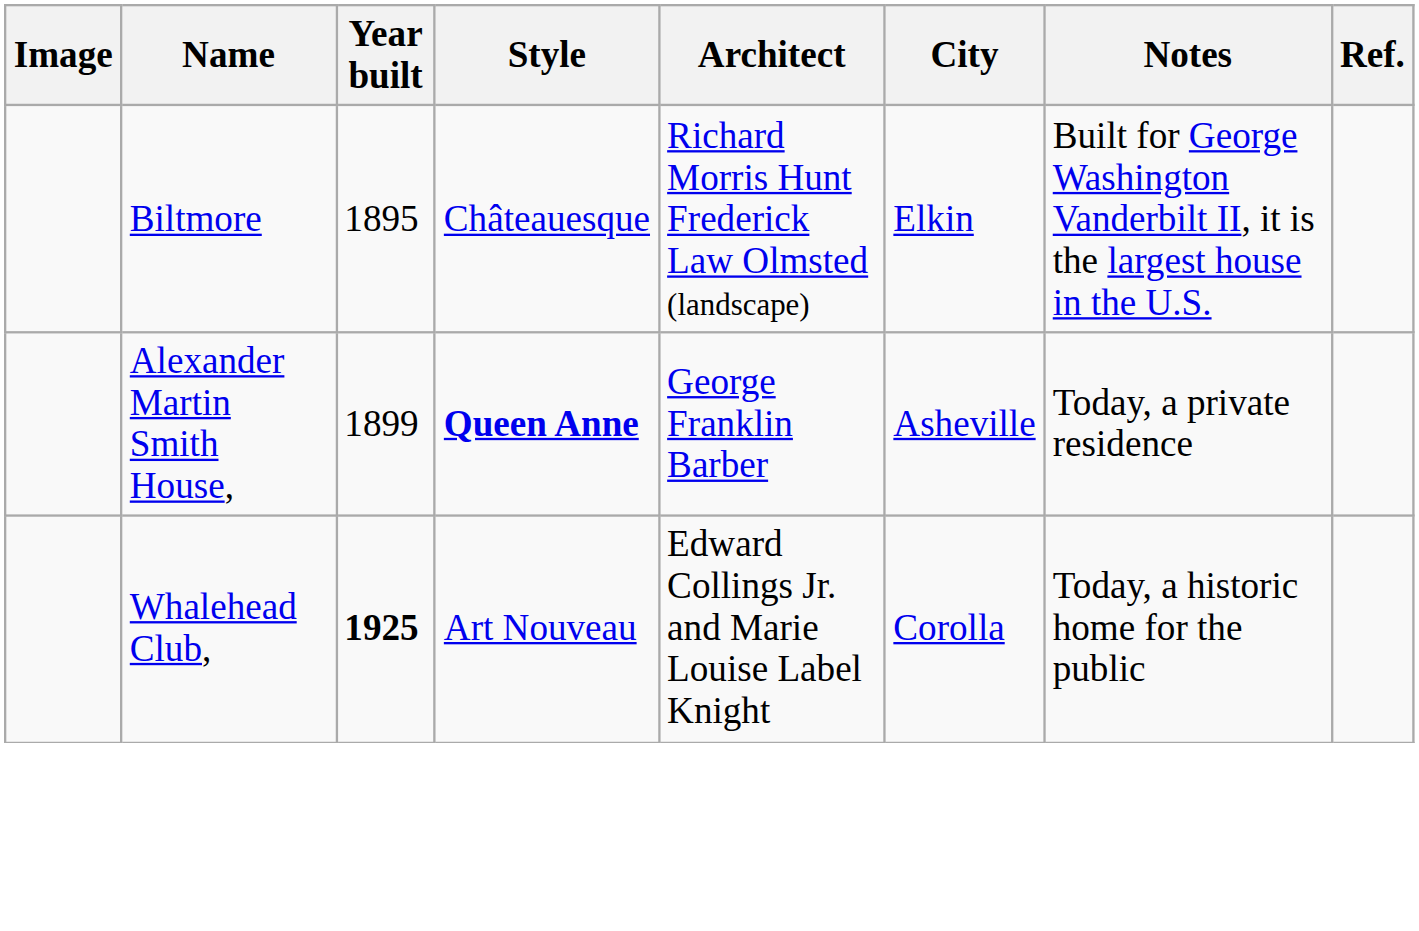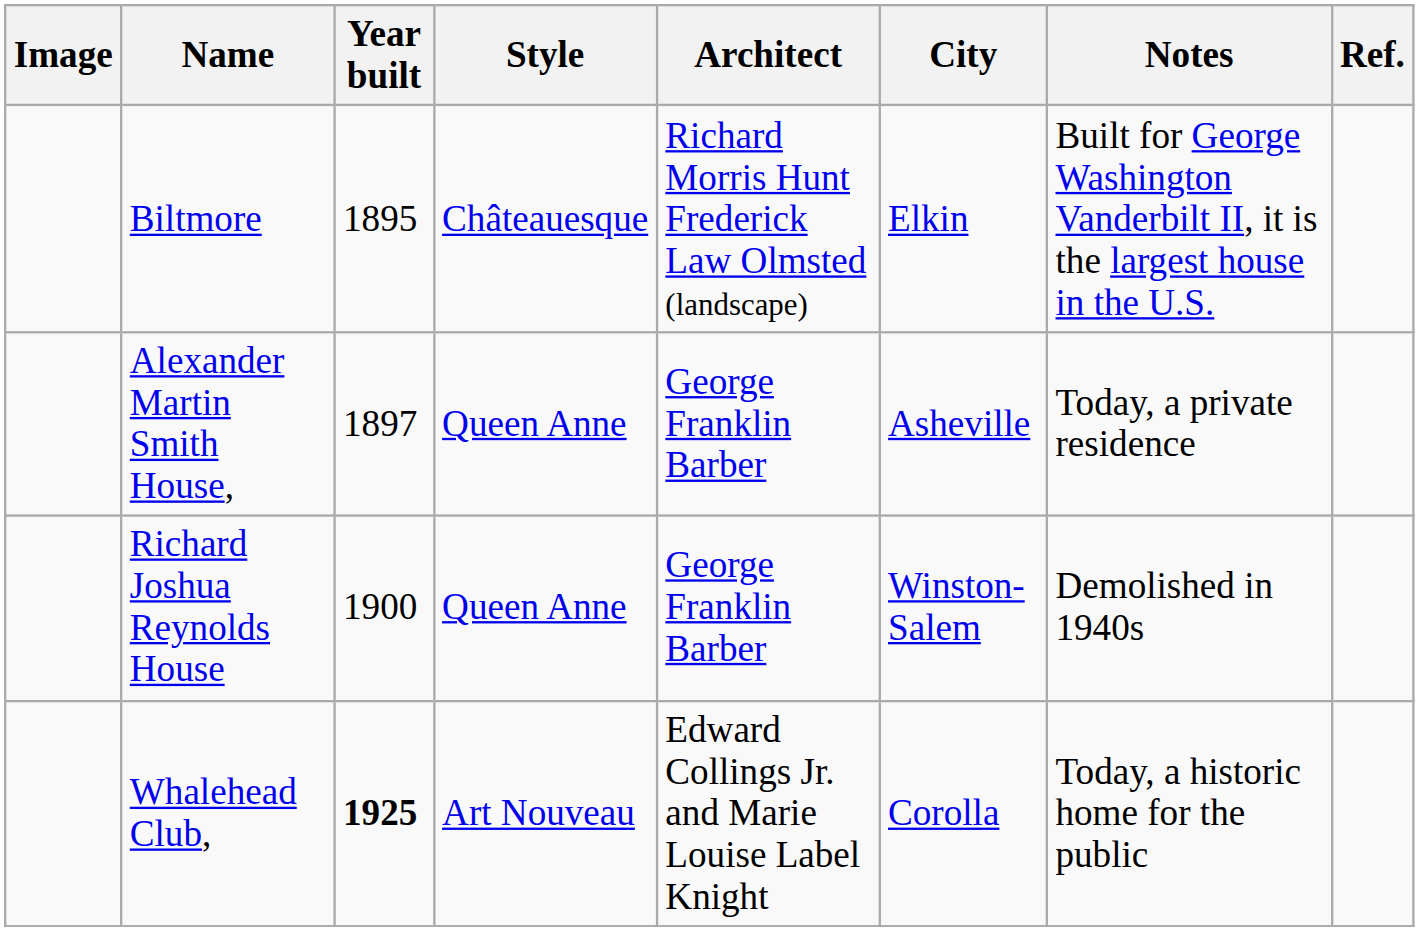 <table class="sortable wikitable">
 <tr>
 <th>Image</th>
 <th>Name</th>
 <th>Year built</th>
 <th>Style</th>
 <th>Architect</th>
 <th>City</th>
 <th>Notes</th>
 <th>Ref.</th>
 </tr>
 <tr>
 <td style="text-align:center;"><br><small></small></td>
 <td><a href='#'>Biltmore</a></td>
 <td>1895</td>
 <td><a href='#'>Châteauesque</a></td>
 <td><a href='#'>Richard Morris Hunt</a><br><a href='#'>Frederick Law Olmsted</a> <small>(landscape)</small></td>
 <td><a href='#'>Elkin</a></td>
 <td>Built for <a href='#'>George Washington Vanderbilt II</a>, it is the <a href='#'>largest house in the U.S.</a></td>
 <td></td>
 </tr>
 <tr>
 <td></td>
 <td><a href='#'>Alexander Martin Smith House</a>,</td>
-<td>1899</td>
-<td><strong><a href='#'>Queen Anne</a></strong></td>
+<td>1897</td>
+<td><a href='#'>Queen Anne</a></td>
 <td><a href='#'>George Franklin Barber</a></td>
 <td><a href='#'>Asheville</a></td>
 <td>Today, a private residence</td>
+<td></td>
+</tr>
+<tr>
+<td></td>
+<td><a href='#'>Richard Joshua Reynolds House</a></td>
+<td>1900</td>
+<td><a href='#'>Queen Anne</a></td>
+<td><a href='#'>George Franklin Barber</a></td>
+<td><a href='#'>Winston-Salem</a></td>
+<td>Demolished in 1940s</td>
 <td></td>
 </tr>
 <tr>
 <td></td>
 <td><a href='#'>Whalehead Club</a>,</td>
 <td><strong>1925</strong></td>
 <td><a href='#'>Art Nouveau</a></td>
 <td>Edward Collings Jr. and Marie Louise Label Knight</td>
 <td><a href='#'>Corolla</a></td>
 <td>Today, a historic home for the public</td>
 <td></td>
 </tr>
 </table>
